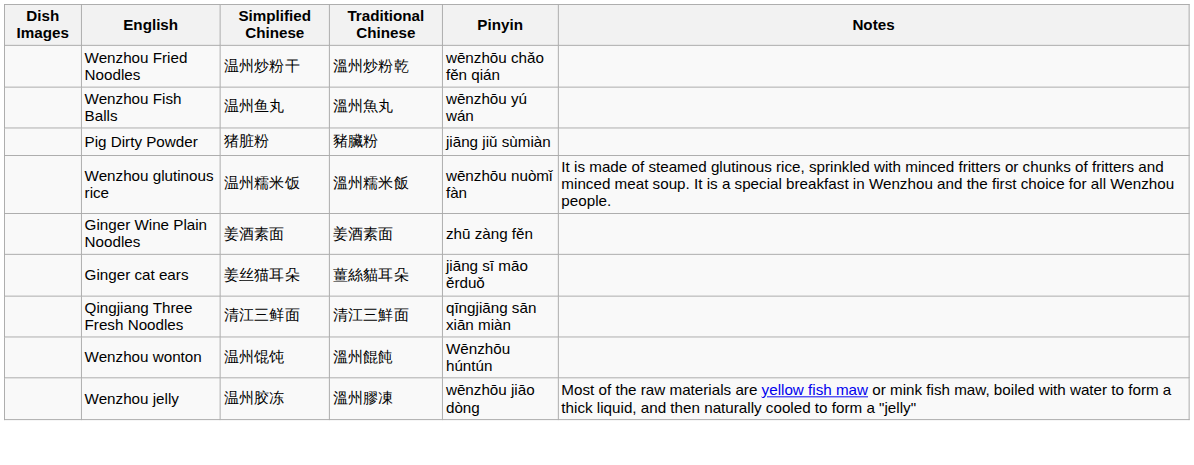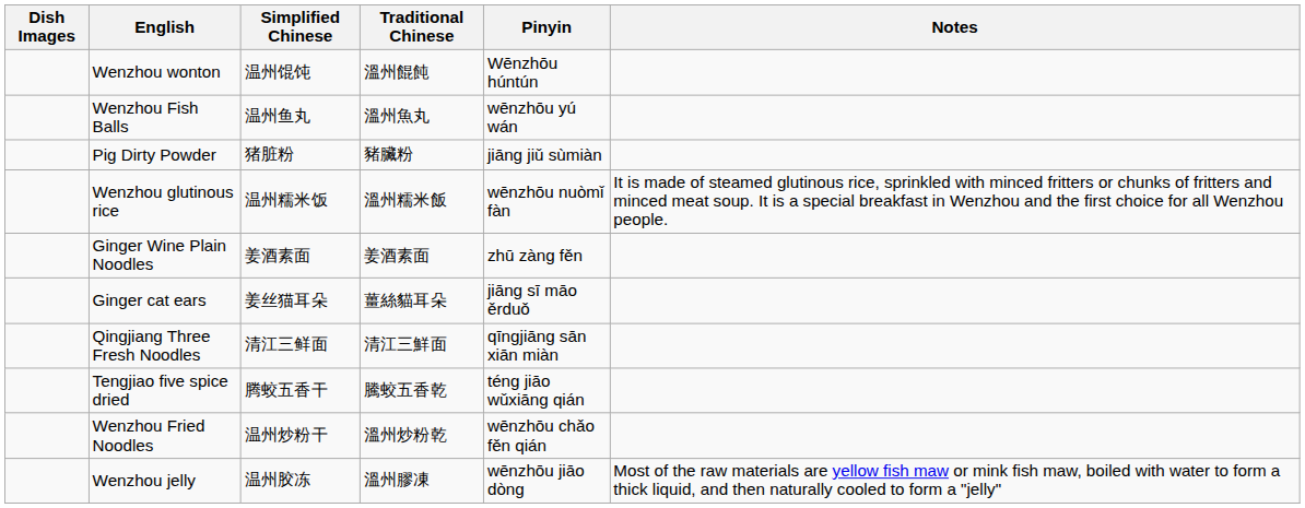 <table class="wikitable">
 <tr>
 <th>Dish Images</th>
 <th>English</th>
 <th>Simplified Chinese</th>
 <th>Traditional Chinese</th>
 <th>Pinyin</th>
 <th>Notes</th>
 </tr>
 <tr>
 <td></td>
-<td>Wenzhou Fried Noodles</td>
-<td>温州炒粉干</td>
-<td>溫州炒粉乾</td>
-<td>wēnzhōu chǎo fěn qián</td>
+<td>Wenzhou wonton</td>
+<td>温州馄饨</td>
+<td>溫州餛飩</td>
+<td>Wēnzhōu húntún</td>
 <td></td>
 </tr>
 <tr>
 <td></td>
 <td>Wenzhou Fish Balls</td>
 <td>温州鱼丸</td>
 <td>溫州魚丸</td>
 <td>wēnzhōu yú wán</td>
 <td></td>
 </tr>
 <tr>
 <td></td>
 <td>Pig Dirty Powder</td>
 <td>猪脏粉</td>
 <td>豬臟粉</td>
 <td>jiāng jiǔ sùmiàn</td>
 <td></td>
 </tr>
 <tr>
 <td></td>
 <td>Wenzhou glutinous rice</td>
 <td>温州糯米饭</td>
 <td>溫州糯米飯</td>
 <td>wēnzhōu nuòmǐ fàn</td>
 <td>It is made of steamed glutinous rice, sprinkled with minced fritters or chunks of fritters and minced meat soup. It is a special breakfast in Wenzhou and the first choice for all Wenzhou people.</td>
 </tr>
 <tr>
 <td></td>
 <td>Ginger Wine Plain Noodles</td>
 <td>姜酒素面</td>
 <td>姜酒素面</td>
 <td>zhū zàng fěn</td>
 <td></td>
 </tr>
 <tr>
 <td></td>
 <td>Ginger cat ears</td>
 <td>姜丝猫耳朵</td>
 <td>薑絲貓耳朵</td>
 <td>jiāng sī māo ěrduǒ</td>
 <td></td>
 </tr>
 <tr>
 <td></td>
 <td>Qingjiang Three Fresh Noodles</td>
 <td>清江三鲜面</td>
 <td>清江三鮮面</td>
 <td>qīngjiāng sān xiān miàn</td>
 <td></td>
 </tr>
 <tr>
 <td></td>
-<td>Wenzhou wonton</td>
-<td>温州馄饨</td>
-<td>溫州餛飩</td>
-<td>Wēnzhōu húntún</td>
+<td>Tengjiao five spice dried</td>
+<td>腾蛟五香干</td>
+<td>騰蛟五香乾</td>
+<td>téng jiāo wǔxiāng qián</td>
+<td></td>
+</tr>
+<tr>
+<td></td>
+<td>Wenzhou Fried Noodles</td>
+<td>温州炒粉干</td>
+<td>溫州炒粉乾</td>
+<td>wēnzhōu chǎo fěn qián</td>
 <td></td>
 </tr>
 <tr>
 <td></td>
 <td>Wenzhou jelly</td>
 <td>温州胶冻</td>
 <td>溫州膠凍</td>
 <td>wēnzhōu jiāo dòng</td>
 <td>Most of the raw materials are <a href='#'>yellow fish maw</a> or mink fish maw, boiled with water to form a thick liquid, and then naturally cooled to form a "jelly"</td>
 </tr>
 </table>
